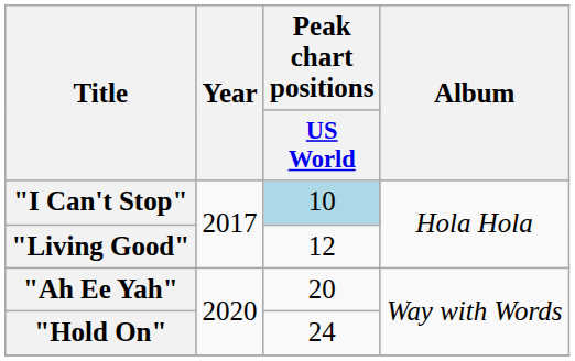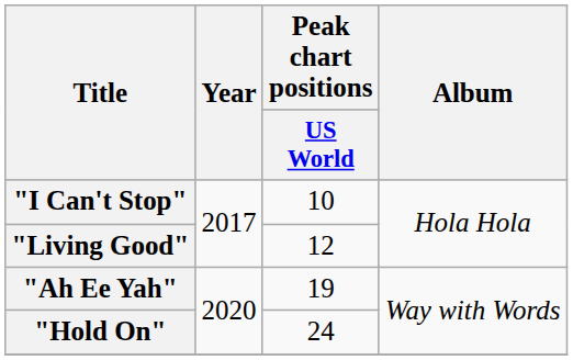 <table class="wikitable plainrowheaders" style="text-align:center;">
 <tr>
 <th scope="col" rowspan="2">Title</th>
 <th scope="col" rowspan="2">Year</th>
 <th colspan="1">Peak chart positions</th>
 <th scope="col" rowspan="2">Album</th>
 </tr>
 <tr>
 <th scope="col" style="width:3em;font-size:90%;"><a href='#'>US<br>World</a><br></th>
 </tr>
 <tr>
 <th scope="row">"I Can't Stop"</th>
 <td rowspan="2">2017</td>
-<td style="background: lightblue;">10</td>
+<td>10</td>
 <td rowspan="2"><em>Hola Hola</em></td>
 </tr>
 <tr>
 <th scope="row">"Living Good" </th>
 <td>12</td>
 </tr>
 <tr>
 <th scope="row">"Ah Ee Yah" </th>
 <td rowspan="2">2020</td>
-<td>20</td>
+<td>19</td>
 <td rowspan="2"><em>Way with Words</em></td>
 </tr>
 <tr>
 <th scope="row">"Hold On"</th>
 <td>24</td>
 </tr>
 <tr>
 </tr>
 </table>
